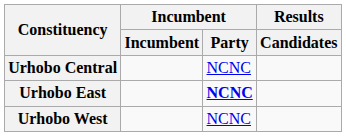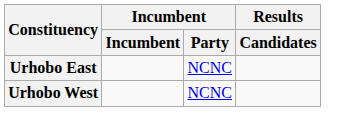 <table class="wikitable sortable">
 <tr>
 <th rowspan="2">Constituency</th>
 <th colspan="2">Incumbent</th>
 <th>Results</th>
 </tr>
 <tr valign="bottom">
 <th>Incumbent</th>
 <th>Party</th>
 <th>Candidates</th>
 </tr>
 <tr>
-<th>Urhobo Central</th>
+<th>Urhobo East</th>
 <td></td>
 <td><a href='#'>NCNC</a></td>
-<td nowrap=""></td>
-</tr>
-<tr>
-<th>Urhobo East</th>
-<td></td>
-<td><strong><a href='#'>NCNC</a></strong></td>
 <td nowrap=""></td>
 </tr>
 <tr>
 <th>Urhobo West</th>
 <td></td>
 <td><a href='#'>NCNC</a></td>
 <td nowrap=""></td>
 </tr>
 </table>
